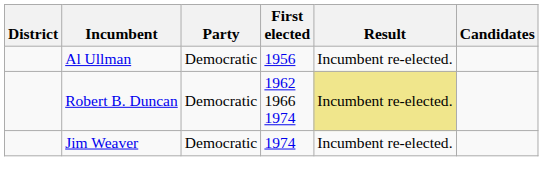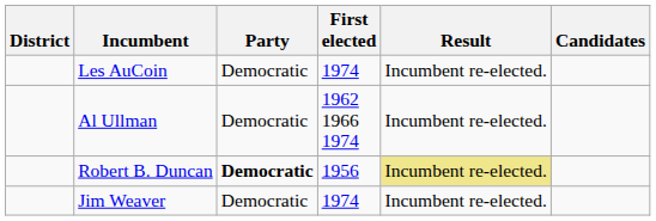 <table class=wikitable>
 <tr valign=bottom>
 <th>District</th>
 <th>Incumbent</th>
 <th>Party</th>
 <th>First<br>elected</th>
 <th>Result</th>
 <th>Candidates</th>
 </tr>
 <tr>
 <td></td>
+<td><a href='#'>Les AuCoin</a></td>
+<td>Democratic</td>
+<td><a href='#'>1974</a></td>
+<td>Incumbent re-elected.</td>
+<td nowrap></td>
+</tr>
+<tr>
+<td></td>
 <td><a href='#'>Al Ullman</a></td>
 <td>Democratic</td>
-<td><a href='#'>1956</a></td>
+<td><a href='#'>1962</a><br>1966 <br><a href='#'>1974</a></td>
 <td>Incumbent re-elected.</td>
 <td nowrap></td>
 </tr>
 <tr>
 <td></td>
 <td><a href='#'>Robert B. Duncan</a></td>
-<td>Democratic</td>
-<td><a href='#'>1962</a><br>1966 <br><a href='#'>1974</a></td>
+<td><strong>Democratic</strong></td>
+<td><a href='#'>1956</a></td>
 <td style="background: khaki;">Incumbent re-elected.</td>
 <td nowrap></td>
 </tr>
 <tr>
 <td></td>
 <td><a href='#'>Jim Weaver</a></td>
 <td>Democratic</td>
 <td><a href='#'>1974</a></td>
 <td>Incumbent re-elected.</td>
 <td nowrap></td>
 </tr>
 </table>
